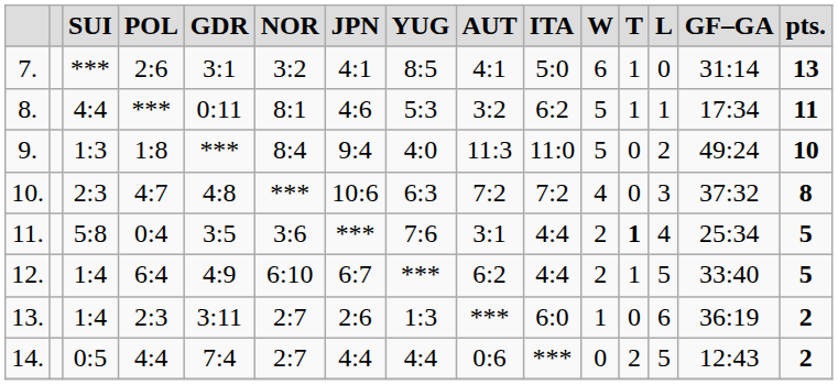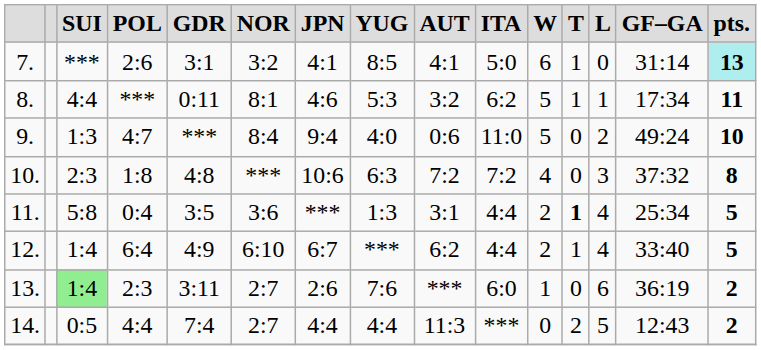 <table class="wikitable">
 <tr bgcolor="#dddddd">
 <td></td>
 <td></td>
 <td><strong>SUI</strong></td>
 <td><strong>POL</strong></td>
 <td><strong>GDR</strong></td>
 <td><strong>NOR</strong></td>
 <td><strong>JPN</strong></td>
 <td><strong>YUG</strong></td>
 <td><strong>AUT</strong></td>
 <td><strong>ITA</strong></td>
 <td><strong>W</strong></td>
 <td><strong>T</strong></td>
 <td><strong>L</strong></td>
 <td><strong>GF–GA</strong></td>
 <td><strong>pts.</strong></td>
 </tr>
 <tr align=center>
 <td>7.</td>
 <td align=left></td>
 <td>***</td>
 <td>2:6</td>
 <td>3:1</td>
 <td>3:2</td>
 <td>4:1</td>
 <td>8:5</td>
 <td>4:1</td>
 <td>5:0</td>
 <td>6</td>
 <td>1</td>
 <td>0</td>
 <td>31:14</td>
-<td><strong>13</strong></td>
+<td style="background: paleturquoise;"><strong>13</strong></td>
 </tr>
 <tr align=center>
 <td>8.</td>
 <td align=left></td>
 <td>4:4</td>
 <td>***</td>
 <td>0:11</td>
 <td>8:1</td>
 <td>4:6</td>
 <td>5:3</td>
 <td>3:2</td>
 <td>6:2</td>
 <td>5</td>
 <td>1</td>
 <td>1</td>
 <td>17:34</td>
 <td><strong>11</strong></td>
 </tr>
 <tr align=center>
 <td>9.</td>
 <td align=left></td>
 <td>1:3</td>
-<td>1:8</td>
+<td>4:7</td>
 <td>***</td>
 <td>8:4</td>
 <td>9:4</td>
 <td>4:0</td>
-<td>11:3</td>
+<td>0:6</td>
 <td>11:0</td>
 <td>5</td>
 <td>0</td>
 <td>2</td>
 <td>49:24</td>
 <td><strong>10</strong></td>
 </tr>
 <tr align=center>
 <td>10.</td>
 <td align=left></td>
 <td>2:3</td>
-<td>4:7</td>
+<td>1:8</td>
 <td>4:8</td>
 <td>***</td>
 <td>10:6</td>
 <td>6:3</td>
 <td>7:2</td>
 <td>7:2</td>
 <td>4</td>
 <td>0</td>
 <td>3</td>
 <td>37:32</td>
 <td><strong>8</strong></td>
 </tr>
 <tr align=center>
 <td>11.</td>
 <td align=left></td>
 <td>5:8</td>
 <td>0:4</td>
 <td>3:5</td>
 <td>3:6</td>
 <td>***</td>
-<td>7:6</td>
+<td>1:3</td>
 <td>3:1</td>
 <td>4:4</td>
 <td>2</td>
 <td><strong>1</strong></td>
 <td>4</td>
 <td>25:34</td>
 <td><strong>5</strong></td>
 </tr>
 <tr align=center>
 <td>12.</td>
 <td align=left></td>
 <td>1:4</td>
 <td>6:4</td>
 <td>4:9</td>
 <td>6:10</td>
 <td>6:7</td>
 <td>***</td>
 <td>6:2</td>
 <td>4:4</td>
 <td>2</td>
 <td>1</td>
-<td>5</td>
+<td>4</td>
 <td>33:40</td>
 <td><strong>5</strong></td>
 </tr>
 <tr align=center>
 <td>13.</td>
 <td align=left></td>
-<td>1:4</td>
+<td style="background: lightgreen;">1:4</td>
 <td>2:3</td>
 <td>3:11</td>
 <td>2:7</td>
 <td>2:6</td>
-<td>1:3</td>
+<td>7:6</td>
 <td>***</td>
 <td>6:0</td>
 <td>1</td>
 <td>0</td>
 <td>6</td>
 <td>36:19</td>
 <td><strong>2</strong></td>
 </tr>
 <tr align=center>
 <td>14.</td>
 <td align=left></td>
 <td>0:5</td>
 <td>4:4</td>
 <td>7:4</td>
 <td>2:7</td>
 <td>4:4</td>
 <td>4:4</td>
-<td>0:6</td>
+<td>11:3</td>
 <td>***</td>
 <td>0</td>
 <td>2</td>
 <td>5</td>
 <td>12:43</td>
 <td><strong>2</strong></td>
 </tr>
 <tr>
 </tr>
 </table>
